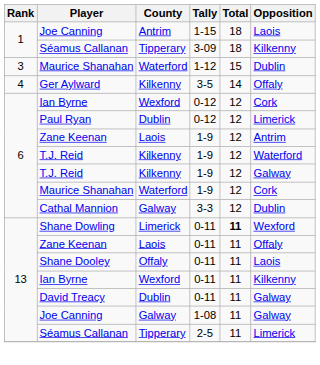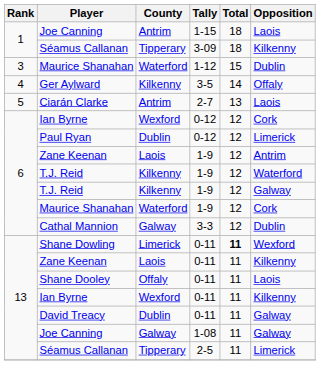 <table class="wikitable">
 <tr>
 <th>Rank</th>
 <th>Player</th>
 <th>County</th>
 <th>Tally</th>
 <th>Total</th>
 <th>Opposition</th>
 </tr>
 <tr>
 <td rowspan=2 align=center>1</td>
 <td><a href='#'>Joe Canning</a></td>
 <td> <a href='#'>Antrim</a></td>
 <td align=center>1-15</td>
 <td align=center>18</td>
 <td> <a href='#'>Laois</a></td>
 </tr>
 <tr>
 <td><a href='#'>Séamus Callanan</a></td>
 <td> <a href='#'>Tipperary</a></td>
 <td align=center>3-09</td>
 <td align=center>18</td>
 <td> <a href='#'>Kilkenny</a></td>
 </tr>
 <tr>
 <td rowspan=1 align=center>3</td>
 <td><a href='#'>Maurice Shanahan</a></td>
 <td> <a href='#'>Waterford</a></td>
 <td align=center>1-12</td>
 <td align=center>15</td>
 <td> <a href='#'>Dublin</a></td>
 </tr>
 <tr>
 <td rowspan=1 align=center>4</td>
 <td><a href='#'>Ger Aylward</a></td>
 <td> <a href='#'>Kilkenny</a></td>
 <td align=center>3-5</td>
 <td align=center>14</td>
 <td> <a href='#'>Offaly</a></td>
+</tr>
+<tr>
+<td rowspan=1 align=center>5</td>
+<td><a href='#'>Ciarán Clarke</a></td>
+<td> <a href='#'>Antrim</a></td>
+<td align=center>2-7</td>
+<td align=center>13</td>
+<td> <a href='#'>Laois</a></td>
 </tr>
 <tr>
 <td rowspan=7 align=center>6</td>
 <td><a href='#'>Ian Byrne</a></td>
 <td> <a href='#'>Wexford</a></td>
 <td align=center>0-12</td>
 <td align=center>12</td>
 <td> <a href='#'>Cork</a></td>
 </tr>
 <tr>
 <td><a href='#'>Paul Ryan</a></td>
 <td> <a href='#'>Dublin</a></td>
 <td align=center>0-12</td>
 <td align=center>12</td>
 <td> <a href='#'>Limerick</a></td>
 </tr>
 <tr>
 <td><a href='#'>Zane Keenan</a></td>
 <td> <a href='#'>Laois</a></td>
 <td align=center>1-9</td>
 <td align=center>12</td>
 <td> <a href='#'>Antrim</a></td>
 </tr>
 <tr>
 <td><a href='#'>T.J. Reid</a></td>
 <td> <a href='#'>Kilkenny</a></td>
 <td align=center>1-9</td>
 <td align=center>12</td>
 <td> <a href='#'>Waterford</a></td>
 </tr>
 <tr>
 <td><a href='#'>T.J. Reid</a></td>
 <td> <a href='#'>Kilkenny</a></td>
 <td align=center>1-9</td>
 <td align=center>12</td>
 <td> <a href='#'>Galway</a></td>
 </tr>
 <tr>
 <td><a href='#'>Maurice Shanahan</a></td>
 <td> <a href='#'>Waterford</a></td>
 <td align=center>1-9</td>
 <td align=center>12</td>
 <td> <a href='#'>Cork</a></td>
 </tr>
 <tr>
 <td><a href='#'>Cathal Mannion</a></td>
 <td> <a href='#'>Galway</a></td>
 <td align=center>3-3</td>
 <td align=center>12</td>
 <td> <a href='#'>Dublin</a></td>
 </tr>
 <tr>
 <td rowspan=7 align=center>13</td>
 <td><a href='#'>Shane Dowling</a></td>
 <td> <a href='#'>Limerick</a></td>
 <td align=center>0-11</td>
 <td align=center><strong>11</strong></td>
 <td> <a href='#'>Wexford</a></td>
 </tr>
 <tr>
 <td><a href='#'>Zane Keenan</a></td>
 <td> <a href='#'>Laois</a></td>
 <td align=center>0-11</td>
 <td align=center>11</td>
-<td> <a href='#'>Offaly</a></td>
+<td> <a href='#'>Kilkenny</a></td>
 </tr>
 <tr>
 <td><a href='#'>Shane Dooley</a></td>
 <td> <a href='#'>Offaly</a></td>
 <td align=center>0-11</td>
 <td align=center>11</td>
 <td> <a href='#'>Laois</a></td>
 </tr>
 <tr>
 <td><a href='#'>Ian Byrne</a></td>
 <td> <a href='#'>Wexford</a></td>
 <td align=center>0-11</td>
 <td align=center>11</td>
 <td> <a href='#'>Kilkenny</a></td>
 </tr>
 <tr>
 <td><a href='#'>David Treacy</a></td>
 <td> <a href='#'>Dublin</a></td>
 <td align=center>0-11</td>
 <td align=center>11</td>
 <td> <a href='#'>Galway</a></td>
 </tr>
 <tr>
 <td><a href='#'>Joe Canning</a></td>
 <td> <a href='#'>Galway</a></td>
 <td align=center>1-08</td>
 <td align=center>11</td>
 <td> <a href='#'>Galway</a></td>
 </tr>
 <tr>
 <td><a href='#'>Séamus Callanan</a></td>
 <td> <a href='#'>Tipperary</a></td>
 <td align=center>2-5</td>
 <td align=center>11</td>
 <td> <a href='#'>Limerick</a></td>
 </tr>
 <tr>
 </tr>
 </table>
